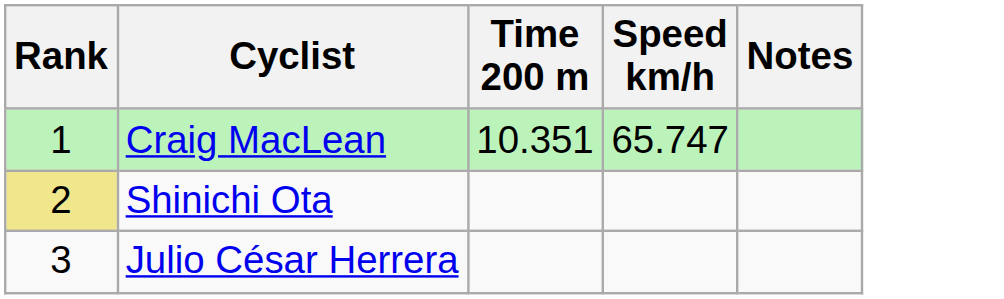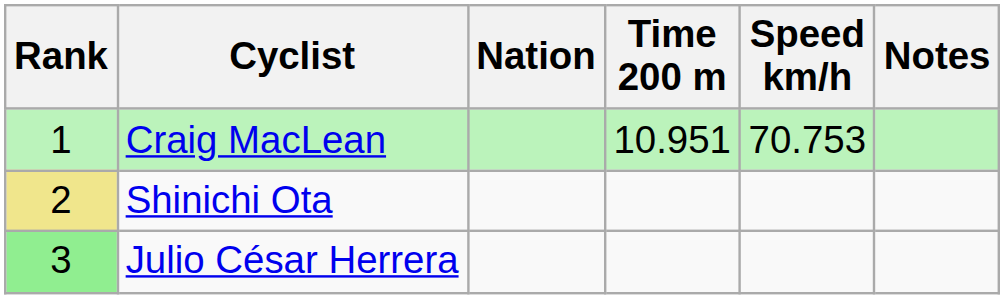 <table class="wikitable sortable" style="text-align:center">
 <tr>
 <th>Rank</th>
 <th>Cyclist</th>
+<th>Nation</th>
 <th>Time<br>200 m</th>
 <th>Speed<br>km/h</th>
 <th>Notes</th>
 </tr>
 <tr bgcolor=bbf3bb>
 <td>1</td>
 <td align=left><a href='#'>Craig MacLean</a></td>
-<td>10.351</td>
-<td>65.747</td>
+<td align=left></td>
+<td>10.951</td>
+<td>70.753</td>
 <td></td>
 </tr>
 <tr>
 <td style="background: khaki;">2</td>
 <td align=left><a href='#'>Shinichi Ota</a></td>
+<td align=left></td>
 <td></td>
 <td></td>
 <td></td>
 </tr>
 <tr>
-<td>3</td>
+<td style="background: lightgreen;">3</td>
 <td align=left><a href='#'>Julio César Herrera</a></td>
+<td align=left></td>
 <td></td>
 <td></td>
 <td></td>
 </tr>
 </table>
